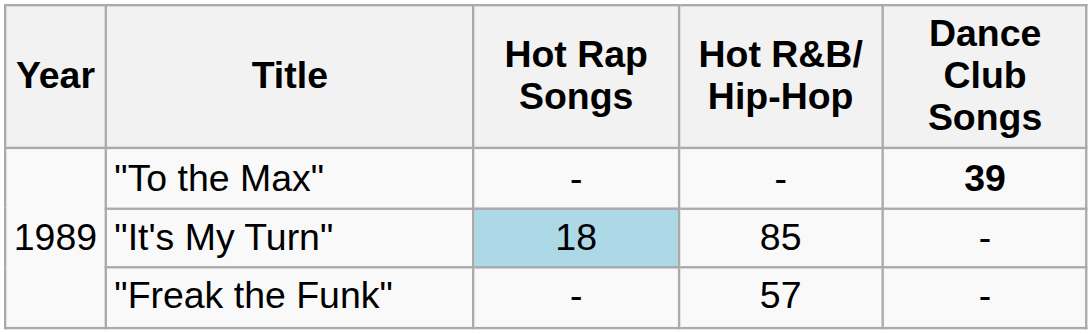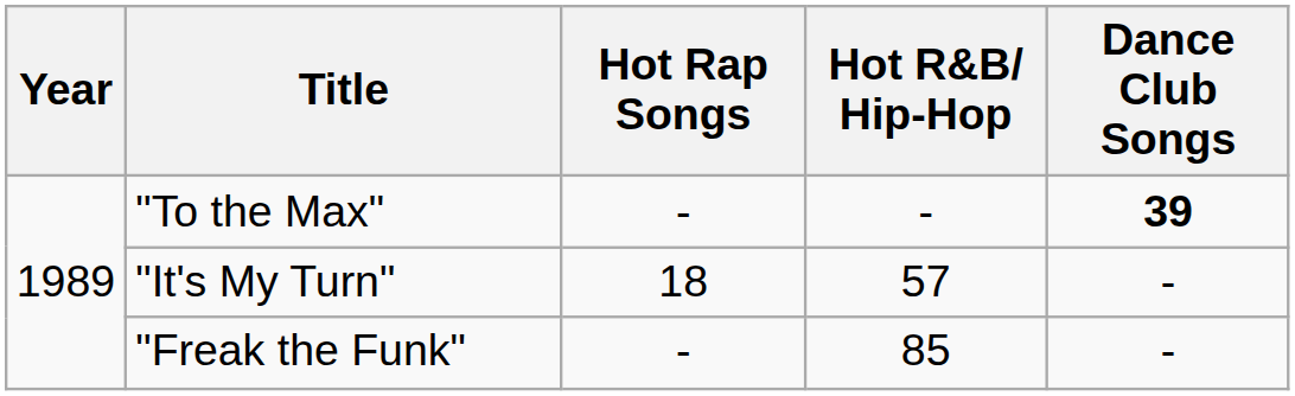 <table class="wikitable">
 <tr>
 <th width="28">Year</th>
 <th width="150">Title</th>
 <th width="80">Hot Rap Songs</th>
 <th width="80">Hot R&B/ Hip-Hop</th>
 <th width="80">Dance Club Songs</th>
 </tr>
 <tr>
 <td rowspan="3">1989</td>
 <td>"To the Max"</td>
 <td align="center">-</td>
 <td align="center">-</td>
 <td align="center"><strong>39</strong></td>
 </tr>
 <tr>
 <td>"It's My Turn"</td>
-<td align="center" style="background: lightblue;">18</td>
-<td align="center">85</td>
+<td align="center">18</td>
+<td align="center">57</td>
 <td align="center">-</td>
 </tr>
 <tr>
 <td>"Freak the Funk"</td>
 <td align="center">-</td>
-<td align="center">57</td>
+<td align="center">85</td>
 <td align="center">-</td>
 </tr>
 </table>
